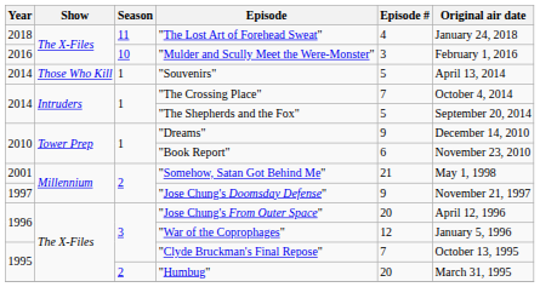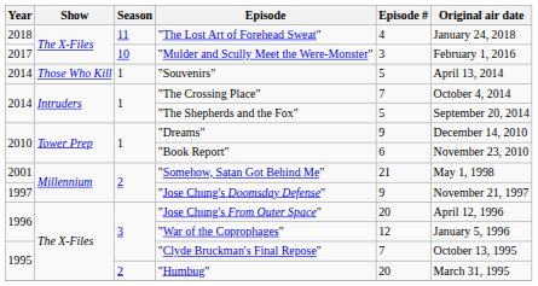 <table class="wikitable" style="font-size: 95%;">
 <tr>
 <th>Year</th>
 <th>Show</th>
 <th>Season</th>
 <th>Episode</th>
 <th>Episode #</th>
 <th>Original air date</th>
 </tr>
 <tr>
 <td rowspan=1>2018</td>
 <td rowspan=2><em><a href='#'>The X-Files</a></em></td>
 <td rowspan=1><a href='#'>11</a></td>
 <td>"<a href='#'>The Lost Art of Forehead Sweat</a>"</td>
 <td>4</td>
 <td>January 24, 2018</td>
 </tr>
 <tr>
-<td rowspan=1>2016</td>
+<td rowspan=1>2017</td>
 <td rowspan=1><a href='#'>10</a></td>
 <td>"<a href='#'>Mulder and Scully Meet the Were-Monster</a>"</td>
 <td>3</td>
 <td>February 1, 2016</td>
 </tr>
 <tr>
 <td rowspan=1>2014</td>
 <td rowspan=1><em><a href='#'>Those Who Kill</a></em></td>
 <td rowspan=1>1</td>
 <td>"Souvenirs"</td>
 <td>5</td>
 <td>April 13, 2014</td>
 </tr>
 <tr>
 <td rowspan=2>2014</td>
 <td rowspan=2><em><a href='#'>Intruders</a></em></td>
 <td rowspan=2>1</td>
 <td>"The Crossing Place"</td>
 <td>7</td>
 <td>October 4, 2014</td>
 </tr>
 <tr>
 <td>"The Shepherds and the Fox"</td>
 <td>5</td>
 <td>September 20, 2014</td>
 </tr>
 <tr>
 <td rowspan=2>2010</td>
 <td rowspan=2><em><a href='#'>Tower Prep</a></em></td>
 <td rowspan=2>1</td>
 <td>"Dreams"</td>
 <td>9</td>
 <td>December 14, 2010</td>
 </tr>
 <tr>
 <td>"Book Report"</td>
 <td>6</td>
 <td>November 23, 2010</td>
 </tr>
 <tr>
 <td>2001</td>
 <td rowspan=2><em><a href='#'>Millennium</a></em></td>
 <td rowspan=2><a href='#'>2</a></td>
 <td>"<a href='#'>Somehow, Satan Got Behind Me</a>"</td>
 <td>21</td>
 <td>May 1, 1998</td>
 </tr>
 <tr>
 <td>1997</td>
 <td>"<a href='#'>Jose Chung's <em>Doomsday Defense</em></a>"</td>
 <td>9</td>
 <td>November 21, 1997</td>
 </tr>
 <tr>
 <td rowspan=2>1996</td>
 <td rowspan=4><em>The X-Files</em></td>
 <td rowspan=3><a href='#'>3</a></td>
 <td>"<a href='#'>Jose Chung's <em>From Outer Space</em></a>"</td>
 <td>20</td>
 <td>April 12, 1996</td>
 </tr>
 <tr>
 <td>"<a href='#'>War of the Coprophages</a>"</td>
 <td>12</td>
 <td>January 5, 1996</td>
 </tr>
 <tr>
 <td rowspan=2>1995</td>
 <td>"<a href='#'>Clyde Bruckman's Final Repose</a>"</td>
 <td>7</td>
 <td>October 13, 1995</td>
 </tr>
 <tr>
 <td><a href='#'>2</a></td>
 <td>"<a href='#'>Humbug</a>"</td>
 <td>20</td>
 <td>March 31, 1995</td>
 </tr>
 <tr>
 </tr>
 </table>
